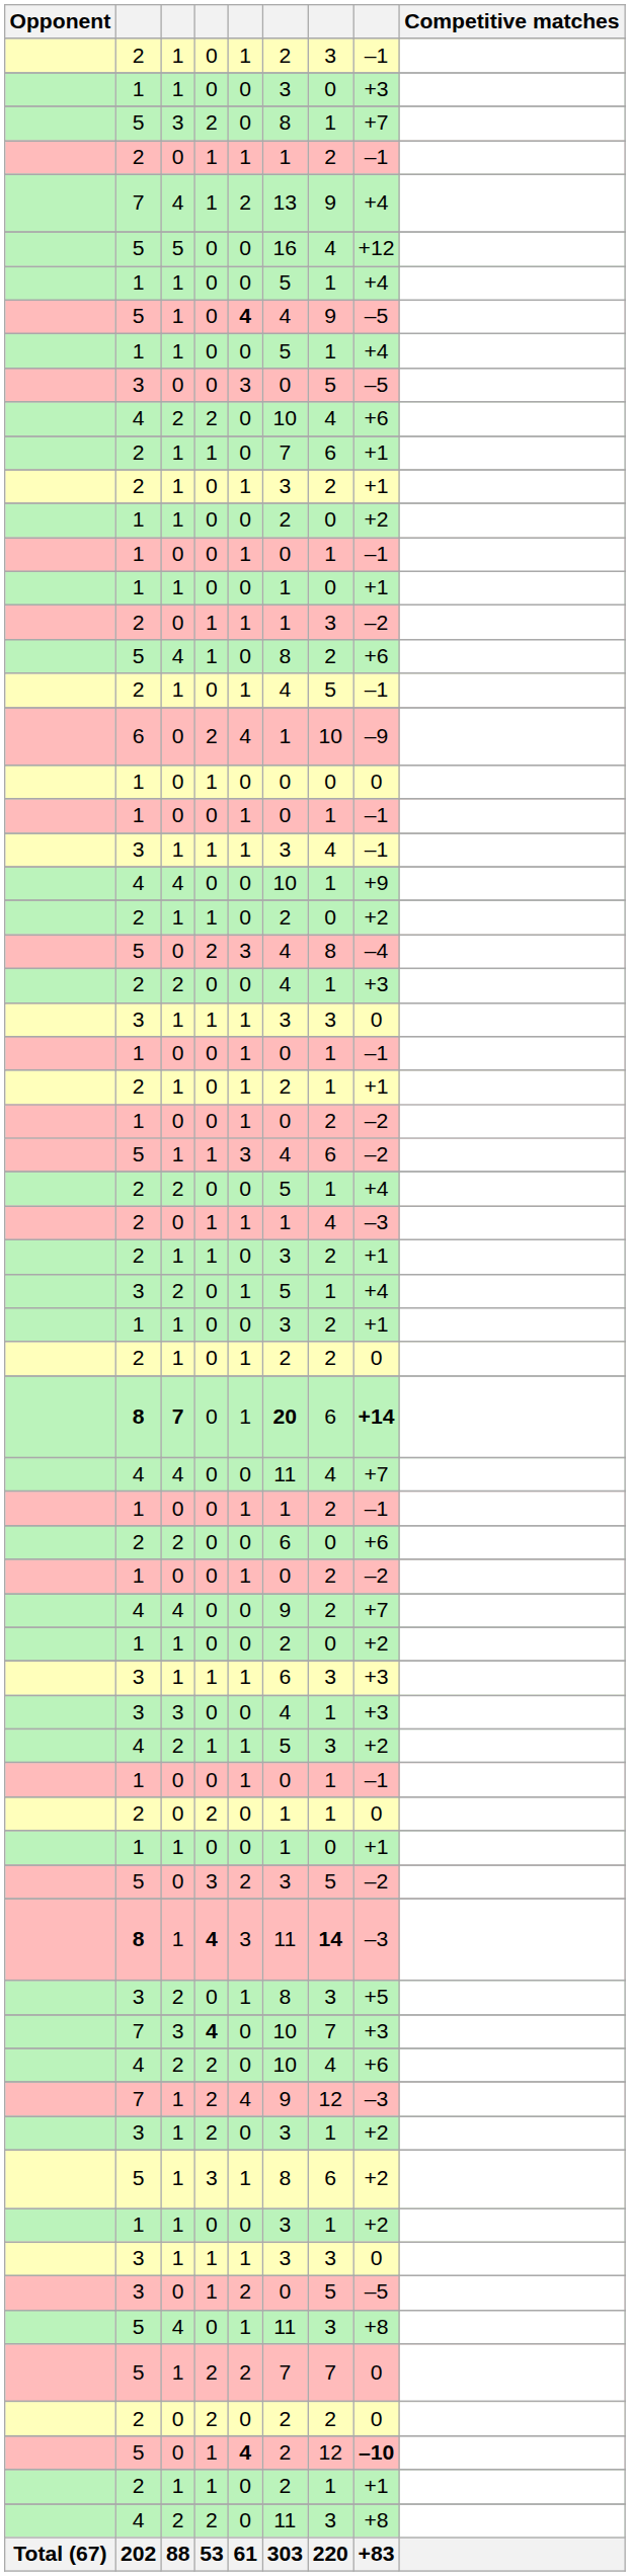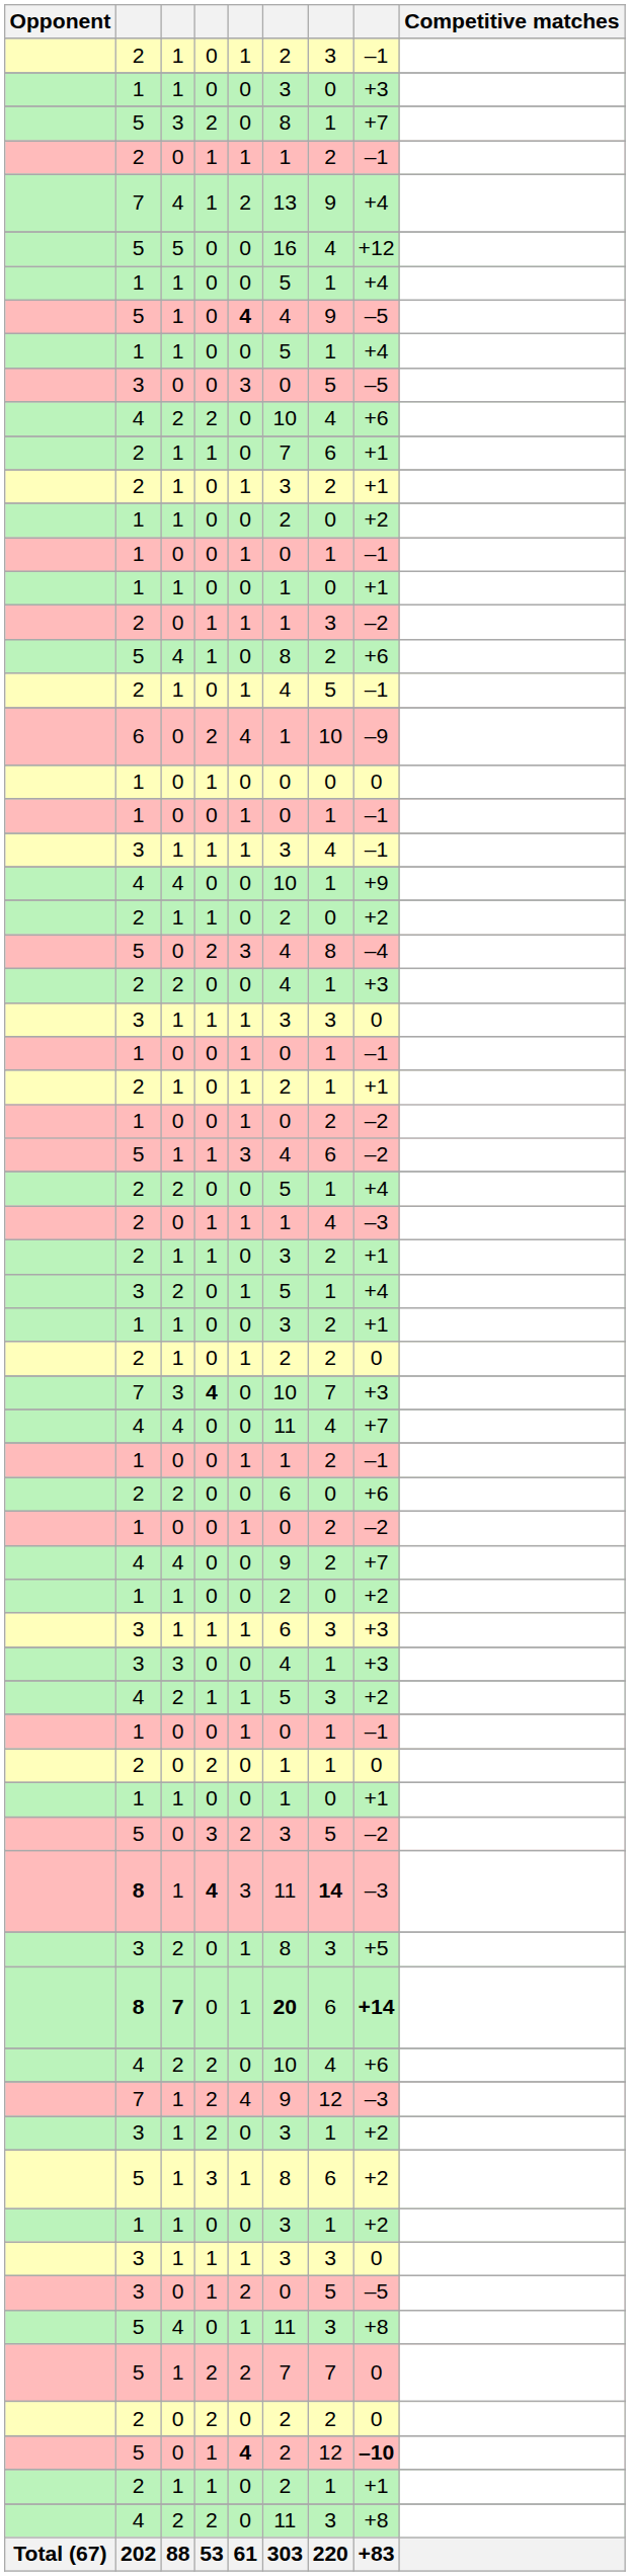 <table class="wikitable sortable collapsible collapsed" style="text-align:center">
 <tr>
 <th>Opponent</th>
 <th></th>
 <th></th>
 <th></th>
 <th></th>
 <th></th>
 <th></th>
 <th></th>
 <th>Competitive matches</th>
 </tr>
 <tr>
 </tr>
 <tr bgcolor="#ffffbb">
 <td style="text-align:left;"></td>
 <td>2</td>
 <td>1</td>
 <td>0</td>
 <td>1</td>
 <td>2</td>
 <td>3</td>
 <td>–1</td>
 <td style="text-align:left; background:#FFFFFF"></td>
 </tr>
 <tr>
 </tr>
 <tr bgcolor="#bbf3bb">
 <td style="text-align:left;"></td>
 <td>1</td>
 <td>1</td>
 <td>0</td>
 <td>0</td>
 <td>3</td>
 <td>0</td>
 <td>+3</td>
 <td style="text-align:left; background:#FFFFFF"></td>
 </tr>
 <tr>
 </tr>
 <tr bgcolor="#bbf3bb">
 <td style="text-align:left;"></td>
 <td>5</td>
 <td>3</td>
 <td>2</td>
 <td>0</td>
 <td>8</td>
 <td>1</td>
 <td>+7</td>
 <td style="text-align:left; background:#FFFFFF"><br></td>
 </tr>
 <tr>
 </tr>
 <tr bgcolor="#ffbbbb">
 <td style="text-align:left;"></td>
 <td>2</td>
 <td>0</td>
 <td>1</td>
 <td>1</td>
 <td>1</td>
 <td>2</td>
 <td>–1</td>
 <td style="text-align:left; background:#FFFFFF"><strong></strong></td>
 </tr>
 <tr>
 </tr>
 <tr bgcolor="#bbf3bb">
 <td style="text-align:left;"></td>
 <td>7</td>
 <td>4</td>
 <td>1</td>
 <td>2</td>
 <td>13</td>
 <td>9</td>
 <td>+4</td>
 <td style="text-align:left; background:#FFFFFF"><br><br></td>
 </tr>
 <tr>
 </tr>
 <tr bgcolor="#bbf3bb">
 <td style="text-align:left;"></td>
 <td>5</td>
 <td>5</td>
 <td>0</td>
 <td>0</td>
 <td>16</td>
 <td>4</td>
 <td>+12</td>
 <td style="text-align:left; background:#FFFFFF"><br></td>
 </tr>
 <tr>
 </tr>
 <tr bgcolor="#bbf3bb">
 <td style="text-align:left;"></td>
 <td>1</td>
 <td>1</td>
 <td>0</td>
 <td>0</td>
 <td>5</td>
 <td>1</td>
 <td>+4</td>
 <td style="text-align:left; background:#FFFFFF"></td>
 </tr>
 <tr>
 </tr>
 <tr bgcolor="#ffbbbb">
 <td style="text-align:left;"></td>
 <td>5</td>
 <td>1</td>
 <td>0</td>
 <td><strong>4</strong></td>
 <td>4</td>
 <td>9</td>
 <td>–5</td>
 <td style="text-align:left; background:#FFFFFF"><br></td>
 </tr>
 <tr>
 </tr>
 <tr bgcolor="#bbf3bb">
 <td style="text-align:left;"></td>
 <td>1</td>
 <td>1</td>
 <td>0</td>
 <td>0</td>
 <td>5</td>
 <td>1</td>
 <td>+4</td>
 <td style="text-align:left; background:#FFFFFF"></td>
 </tr>
 <tr>
 </tr>
 <tr bgcolor="#ffbbbb">
 <td style="text-align:left;"></td>
 <td>3</td>
 <td>0</td>
 <td>0</td>
 <td>3</td>
 <td>0</td>
 <td>5</td>
 <td>–5</td>
 <td style="text-align:left; background:#FFFFFF"><strong></strong><br><strong></strong></td>
 </tr>
 <tr>
 </tr>
 <tr bgcolor="#bbf3bb">
 <td style="text-align:left;"></td>
 <td>4</td>
 <td>2</td>
 <td>2</td>
 <td>0</td>
 <td>10</td>
 <td>4</td>
 <td>+6</td>
 <td style="text-align:left; background:#FFFFFF"></td>
 </tr>
 <tr>
 </tr>
 <tr bgcolor="#bbf3bb">
 <td style="text-align:left;"></td>
 <td>2</td>
 <td>1</td>
 <td>1</td>
 <td>0</td>
 <td>7</td>
 <td>6</td>
 <td>+1</td>
 <td style="text-align:left; background:#FFFFFF"><strong></strong></td>
 </tr>
 <tr>
 </tr>
 <tr bgcolor="#ffffbb">
 <td style="text-align:left;"></td>
 <td>2</td>
 <td>1</td>
 <td>0</td>
 <td>1</td>
 <td>3</td>
 <td>2</td>
 <td>+1</td>
 <td style="text-align:left; background:#FFFFFF"></td>
 </tr>
 <tr>
 </tr>
 <tr bgcolor="#bbf3bb">
 <td style="text-align:left;"></td>
 <td>1</td>
 <td>1</td>
 <td>0</td>
 <td>0</td>
 <td>2</td>
 <td>0</td>
 <td>+2</td>
 <td style="text-align:left; background:#FFFFFF"></td>
 </tr>
 <tr>
 </tr>
 <tr bgcolor="#ffbbbb">
 <td style="text-align:left;"></td>
 <td>1</td>
 <td>0</td>
 <td>0</td>
 <td>1</td>
 <td>0</td>
 <td>1</td>
 <td>–1</td>
 <td style="text-align:left; background:#FFFFFF"></td>
 </tr>
 <tr>
 </tr>
 <tr bgcolor="#bbf3bb">
 <td style="text-align:left;"></td>
 <td>1</td>
 <td>1</td>
 <td>0</td>
 <td>0</td>
 <td>1</td>
 <td>0</td>
 <td>+1</td>
 <td style="text-align:left; background:#FFFFFF"><strong></strong></td>
 </tr>
 <tr>
 </tr>
 <tr bgcolor="#ffbbbb">
 <td style="text-align:left;"></td>
 <td>2</td>
 <td>0</td>
 <td>1</td>
 <td>1</td>
 <td>1</td>
 <td>3</td>
 <td>–2</td>
 <td style="text-align:left; background:#FFFFFF"></td>
 </tr>
 <tr>
 </tr>
 <tr bgcolor="#bbf3bb">
 <td style="text-align:left;"></td>
 <td>5</td>
 <td>4</td>
 <td>1</td>
 <td>0</td>
 <td>8</td>
 <td>2</td>
 <td>+6</td>
 <td style="text-align:left; background:#FFFFFF"></td>
 </tr>
 <tr>
 </tr>
 <tr bgcolor="#ffffbb">
 <td style="text-align:left;"></td>
 <td>2</td>
 <td>1</td>
 <td>0</td>
 <td>1</td>
 <td>4</td>
 <td>5</td>
 <td>–1</td>
 <td style="text-align:left; background:#FFFFFF"></td>
 </tr>
 <tr>
 </tr>
 <tr bgcolor="#ffbbbb">
 <td style="text-align:left;"></td>
 <td>6</td>
 <td>0</td>
 <td>2</td>
 <td>4</td>
 <td>1</td>
 <td>10</td>
 <td>–9</td>
 <td style="text-align:left; background:#FFFFFF"><br><strong></strong><br></td>
 </tr>
 <tr>
 </tr>
 <tr bgcolor="#ffffbb">
 <td style="text-align:left;"></td>
 <td>1</td>
 <td>0</td>
 <td>1</td>
 <td>0</td>
 <td>0</td>
 <td>0</td>
 <td>0</td>
 <td style="text-align:left; background:#FFFFFF"></td>
 </tr>
 <tr>
 </tr>
 <tr bgcolor="#ffbbbb">
 <td style="text-align:left;"></td>
 <td>1</td>
 <td>0</td>
 <td>0</td>
 <td>1</td>
 <td>0</td>
 <td>1</td>
 <td>–1</td>
 <td style="text-align:left; background:#FFFFFF"><strong></strong></td>
 </tr>
 <tr>
 </tr>
 <tr bgcolor="#ffffbb">
 <td style="text-align:left;"></td>
 <td>3</td>
 <td>1</td>
 <td>1</td>
 <td>1</td>
 <td>3</td>
 <td>4</td>
 <td>–1</td>
 <td style="text-align:left; background:#FFFFFF"></td>
 </tr>
 <tr>
 </tr>
 <tr bgcolor="#bbf3bb">
 <td style="text-align:left;"></td>
 <td>4</td>
 <td>4</td>
 <td>0</td>
 <td>0</td>
 <td>10</td>
 <td>1</td>
 <td>+9</td>
 <td style="text-align:left; background:#FFFFFF"><br></td>
 </tr>
 <tr>
 </tr>
 <tr bgcolor="#bbf3bb">
 <td style="text-align:left;"></td>
 <td>2</td>
 <td>1</td>
 <td>1</td>
 <td>0</td>
 <td>2</td>
 <td>0</td>
 <td>+2</td>
 <td style="text-align:left; background:#FFFFFF"></td>
 </tr>
 <tr>
 </tr>
 <tr bgcolor="#ffbbbb">
 <td style="text-align:left;"></td>
 <td>5</td>
 <td>0</td>
 <td>2</td>
 <td>3</td>
 <td>4</td>
 <td>8</td>
 <td>–4</td>
 <td style="text-align:left; background:#FFFFFF"></td>
 </tr>
 <tr>
 </tr>
 <tr bgcolor="#bbf3bb">
 <td style="text-align:left;"></td>
 <td>2</td>
 <td>2</td>
 <td>0</td>
 <td>0</td>
 <td>4</td>
 <td>1</td>
 <td>+3</td>
 <td style="text-align:left; background:#FFFFFF"></td>
 </tr>
 <tr>
 </tr>
 <tr bgcolor="#ffffbb">
 <td style="text-align:left;"></td>
 <td>3</td>
 <td>1</td>
 <td>1</td>
 <td>1</td>
 <td>3</td>
 <td>3</td>
 <td>0</td>
 <td style="text-align:left; background:#FFFFFF"><strong></strong></td>
 </tr>
 <tr>
 </tr>
 <tr bgcolor="#ffbbbb">
 <td style="text-align:left;"></td>
 <td>1</td>
 <td>0</td>
 <td>0</td>
 <td>1</td>
 <td>0</td>
 <td>1</td>
 <td>–1</td>
 <td style="text-align:left; background:#FFFFFF"><strong></strong></td>
 </tr>
 <tr>
 </tr>
 <tr bgcolor="#ffffbb">
 <td style="text-align:left;"></td>
 <td>2</td>
 <td>1</td>
 <td>0</td>
 <td>1</td>
 <td>2</td>
 <td>1</td>
 <td>+1</td>
 <td style="text-align:left; background:#FFFFFF"></td>
 </tr>
 <tr bgcolor="#ffbbbb">
 <td style="text-align:left;"></td>
 <td>1</td>
 <td>0</td>
 <td>0</td>
 <td>1</td>
 <td>0</td>
 <td>2</td>
 <td>–2</td>
 <td style="text-align:left; background:#FFFFFF"></td>
 </tr>
 <tr bgcolor="#ffbbbb">
 <td style="text-align:left;"></td>
 <td>5</td>
 <td>1</td>
 <td>1</td>
 <td>3</td>
 <td>4</td>
 <td>6</td>
 <td>–2</td>
 <td style="text-align:left; background:#FFFFFF"><br></td>
 </tr>
 <tr>
 </tr>
 <tr bgcolor="#bbf3bb">
 <td style="text-align:left;"></td>
 <td>2</td>
 <td>2</td>
 <td>0</td>
 <td>0</td>
 <td>5</td>
 <td>1</td>
 <td>+4</td>
 <td style="text-align:left; background:#FFFFFF"></td>
 </tr>
 <tr>
 </tr>
 <tr bgcolor="#ffbbbb">
 <td style="text-align:left;"></td>
 <td>2</td>
 <td>0</td>
 <td>1</td>
 <td>1</td>
 <td>1</td>
 <td>4</td>
 <td>–3</td>
 <td style="text-align:left; background:#FFFFFF"></td>
 </tr>
 <tr>
 </tr>
 <tr bgcolor="#bbf3bb">
 <td style="text-align:left;"></td>
 <td>2</td>
 <td>1</td>
 <td>1</td>
 <td>0</td>
 <td>3</td>
 <td>2</td>
 <td>+1</td>
 <td style="text-align:left; background:#FFFFFF"></td>
 </tr>
 <tr>
 </tr>
 <tr bgcolor="#bbf3bb">
 <td style="text-align:left;"></td>
 <td>3</td>
 <td>2</td>
 <td>0</td>
 <td>1</td>
 <td>5</td>
 <td>1</td>
 <td>+4</td>
 <td style="text-align:left; background:#FFFFFF"></td>
 </tr>
 <tr>
 </tr>
 <tr bgcolor="#bbf3bb">
 <td style="text-align:left;"></td>
 <td>1</td>
 <td>1</td>
 <td>0</td>
 <td>0</td>
 <td>3</td>
 <td>2</td>
 <td>+1</td>
 <td style="text-align:left; background:#FFFFFF"></td>
 </tr>
 <tr>
 </tr>
 <tr>
 </tr>
 <tr bgcolor="#ffffbb">
 <td style="text-align:left;"></td>
 <td>2</td>
 <td>1</td>
 <td>0</td>
 <td>1</td>
 <td>2</td>
 <td>2</td>
 <td>0</td>
 <td style="text-align:left; background:#FFFFFF"></td>
 </tr>
 <tr>
 </tr>
 <tr bgcolor="#bbf3bb">
 <td style="text-align:left;"></td>
-<td><strong>8</strong></td>
-<td><strong>7</strong></td>
+<td>7</td>
+<td>3</td>
+<td><strong>4</strong></td>
 <td>0</td>
-<td>1</td>
-<td><strong>20</strong></td>
-<td>6</td>
-<td><strong>+14</strong></td>
-<td style="text-align:left; background:#FFFFFF"><br><br><br></td>
+<td>10</td>
+<td>7</td>
+<td>+3</td>
+<td style="text-align:left; background:#FFFFFF"><br></td>
 </tr>
 <tr>
 </tr>
 <tr bgcolor="#bbf3bb">
 <td style="text-align:left;"></td>
 <td>4</td>
 <td>4</td>
 <td>0</td>
 <td>0</td>
 <td>11</td>
 <td>4</td>
 <td>+7</td>
 <td style="text-align:left; background:#FFFFFF"><br></td>
 </tr>
 <tr>
 </tr>
 <tr bgcolor="#ffbbbb">
 <td style="text-align:left;"></td>
 <td>1</td>
 <td>0</td>
 <td>0</td>
 <td>1</td>
 <td>1</td>
 <td>2</td>
 <td>–1</td>
 <td style="text-align:left; background:#FFFFFF"></td>
 </tr>
 <tr>
 </tr>
 <tr bgcolor="#bbf3bb">
 <td style="text-align:left;"></td>
 <td>2</td>
 <td>2</td>
 <td>0</td>
 <td>0</td>
 <td>6</td>
 <td>0</td>
 <td>+6</td>
 <td style="text-align:left; background:#FFFFFF"></td>
 </tr>
 <tr>
 </tr>
 <tr bgcolor="#ffbbbb">
 <td style="text-align:left;"></td>
 <td>1</td>
 <td>0</td>
 <td>0</td>
 <td>1</td>
 <td>0</td>
 <td>2</td>
 <td>–2</td>
 <td style="text-align:left; background:#FFFFFF"></td>
 </tr>
 <tr>
 </tr>
 <tr bgcolor="#bbf3bb">
 <td style="text-align:left;"></td>
 <td>4</td>
 <td>4</td>
 <td>0</td>
 <td>0</td>
 <td>9</td>
 <td>2</td>
 <td>+7</td>
 <td style="text-align:left; background:#FFFFFF"><br></td>
 </tr>
 <tr>
 </tr>
 <tr bgcolor="#bbf3bb">
 <td style="text-align:left;"></td>
 <td>1</td>
 <td>1</td>
 <td>0</td>
 <td>0</td>
 <td>2</td>
 <td>0</td>
 <td>+2</td>
 <td style="text-align:left; background:#FFFFFF"></td>
 </tr>
 <tr>
 </tr>
 <tr bgcolor="#ffffbb">
 <td style="text-align:left;"></td>
 <td>3</td>
 <td>1</td>
 <td>1</td>
 <td>1</td>
 <td>6</td>
 <td>3</td>
 <td>+3</td>
 <td style="text-align:left; background:#FFFFFF"></td>
 </tr>
 <tr>
 </tr>
 <tr bgcolor="#bbf3bb">
 <td style="text-align:left;"></td>
 <td>3</td>
 <td>3</td>
 <td>0</td>
 <td>0</td>
 <td>4</td>
 <td>1</td>
 <td>+3</td>
 <td style="text-align:left; background:#FFFFFF"></td>
 </tr>
 <tr>
 </tr>
 <tr bgcolor="#bbf3bb">
 <td style="text-align:left;"></td>
 <td>4</td>
 <td>2</td>
 <td>1</td>
 <td>1</td>
 <td>5</td>
 <td>3</td>
 <td>+2</td>
 <td style="text-align:left; background:#FFFFFF"><br></td>
 </tr>
 <tr>
 </tr>
 <tr bgcolor="#ffbbbb">
 <td style="text-align:left;"></td>
 <td>1</td>
 <td>0</td>
 <td>0</td>
 <td>1</td>
 <td>0</td>
 <td>1</td>
 <td>–1</td>
 <td style="text-align:left; background:#FFFFFF"></td>
 </tr>
 <tr>
 </tr>
 <tr bgcolor="#ffffbb">
 <td style="text-align:left;"></td>
 <td>2</td>
 <td>0</td>
 <td>2</td>
 <td>0</td>
 <td>1</td>
 <td>1</td>
 <td>0</td>
 <td style="text-align:left; background:#FFFFFF"></td>
 </tr>
 <tr>
 </tr>
 <tr bgcolor="#bbf3bb">
 <td style="text-align:left;"></td>
 <td>1</td>
 <td>1</td>
 <td>0</td>
 <td>0</td>
 <td>1</td>
 <td>0</td>
 <td>+1</td>
 <td style="text-align:left; background:#FFFFFF"></td>
 </tr>
 <tr>
 </tr>
 <tr bgcolor="#ffbbbb">
 <td style="text-align:left;"></td>
 <td>5</td>
 <td>0</td>
 <td>3</td>
 <td>2</td>
 <td>3</td>
 <td>5</td>
 <td>–2</td>
 <td style="text-align:left; background:#FFFFFF"></td>
 </tr>
 <tr>
 </tr>
 <tr bgcolor="#ffbbbb">
 <td style="text-align:left;"></td>
 <td><strong>8</strong></td>
 <td>1</td>
 <td><strong>4</strong></td>
 <td>3</td>
 <td>11</td>
 <td><strong>14</strong></td>
 <td>–3</td>
 <td style="text-align:left; background:#FFFFFF"><br><br><br></td>
 </tr>
 <tr>
 </tr>
 <tr bgcolor="#bbf3bb">
 <td style="text-align:left;"></td>
 <td>3</td>
 <td>2</td>
 <td>0</td>
 <td>1</td>
 <td>8</td>
 <td>3</td>
 <td>+5</td>
 <td style="text-align:left; background:#FFFFFF"></td>
 </tr>
 <tr>
 </tr>
 <tr bgcolor="#bbf3bb">
 <td style="text-align:left;"></td>
-<td>7</td>
-<td>3</td>
-<td><strong>4</strong></td>
+<td><strong>8</strong></td>
+<td><strong>7</strong></td>
 <td>0</td>
-<td>10</td>
-<td>7</td>
-<td>+3</td>
-<td style="text-align:left; background:#FFFFFF"><br></td>
+<td>1</td>
+<td><strong>20</strong></td>
+<td>6</td>
+<td><strong>+14</strong></td>
+<td style="text-align:left; background:#FFFFFF"><br><br><br></td>
 </tr>
 <tr>
 </tr>
 <tr bgcolor="#bbf3bb">
 <td style="text-align:left;"></td>
 <td>4</td>
 <td>2</td>
 <td>2</td>
 <td>0</td>
 <td>10</td>
 <td>4</td>
 <td>+6</td>
 <td style="text-align:left; background:#FFFFFF"><br></td>
 </tr>
 <tr>
 </tr>
 <tr bgcolor="#ffbbbb">
 <td style="text-align:left;"></td>
 <td>7</td>
 <td>1</td>
 <td>2</td>
 <td>4</td>
 <td>9</td>
 <td>12</td>
 <td>–3</td>
 <td style="text-align:left; background:#FFFFFF"></td>
 </tr>
 <tr>
 </tr>
 <tr bgcolor="#bbf3bb">
 <td style="text-align:left;"></td>
 <td>3</td>
 <td>1</td>
 <td>2</td>
 <td>0</td>
 <td>3</td>
 <td>1</td>
 <td>+2</td>
 <td style="text-align:left; background:#FFFFFF"><br></td>
 </tr>
 <tr>
 </tr>
 <tr bgcolor="#ffffbb">
 <td style="text-align:left;"></td>
 <td>5</td>
 <td>1</td>
 <td>3</td>
 <td>1</td>
 <td>8</td>
 <td>6</td>
 <td>+2</td>
 <td style="text-align:left; background:#FFFFFF"><br><br><strong></strong></td>
 </tr>
 <tr>
 </tr>
 <tr bgcolor="#bbf3bb">
 <td style="text-align:left;"></td>
 <td>1</td>
 <td>1</td>
 <td>0</td>
 <td>0</td>
 <td>3</td>
 <td>1</td>
 <td>+2</td>
 <td style="text-align:left; background:#FFFFFF"></td>
 </tr>
 <tr>
 </tr>
 <tr bgcolor="#ffffbb">
 <td style="text-align:left;"></td>
 <td>3</td>
 <td>1</td>
 <td>1</td>
 <td>1</td>
 <td>3</td>
 <td>3</td>
 <td>0</td>
 <td style="text-align:left; background:#FFFFFF"></td>
 </tr>
 <tr>
 </tr>
 <tr bgcolor="#ffbbbb">
 <td style="text-align:left;"></td>
 <td>3</td>
 <td>0</td>
 <td>1</td>
 <td>2</td>
 <td>0</td>
 <td>5</td>
 <td>–5</td>
 <td style="text-align:left; background:#FFFFFF"></td>
 </tr>
 <tr>
 </tr>
 <tr bgcolor="#bbf3bb">
 <td style="text-align:left;"></td>
 <td>5</td>
 <td>4</td>
 <td>0</td>
 <td>1</td>
 <td>11</td>
 <td>3</td>
 <td>+8</td>
 <td style="text-align:left; background:#FFFFFF"></td>
 </tr>
 <tr>
 </tr>
 <tr bgcolor="#ffbbbb">
 <td style="text-align:left;"></td>
 <td>5</td>
 <td>1</td>
 <td>2</td>
 <td>2</td>
 <td>7</td>
 <td>7</td>
 <td>0</td>
 <td style="text-align:left; background:#FFFFFF"><strong></strong><br><strong></strong><br></td>
 </tr>
 <tr>
 </tr>
 <tr bgcolor="#ffffbb">
 <td style="text-align:left;"></td>
 <td>2</td>
 <td>0</td>
 <td>2</td>
 <td>0</td>
 <td>2</td>
 <td>2</td>
 <td>0</td>
 <td style="text-align:left; background:#FFFFFF"></td>
 </tr>
 <tr>
 </tr>
 <tr bgcolor="#ffbbbb">
 <td style="text-align:left;"></td>
 <td>5</td>
 <td>0</td>
 <td>1</td>
 <td><strong>4</strong></td>
 <td>2</td>
 <td>12</td>
 <td><strong>–10</strong></td>
 <td style="text-align:left; background:#FFFFFF"></td>
 </tr>
 <tr>
 </tr>
 <tr bgcolor="#bbf3bb">
 <td style="text-align:left;"></td>
 <td>2</td>
 <td>1</td>
 <td>1</td>
 <td>0</td>
 <td>2</td>
 <td>1</td>
 <td>+1</td>
 <td style="text-align:left; background:#FFFFFF"></td>
 </tr>
 <tr>
 </tr>
 <tr bgcolor="#bbf3bb">
 <td style="text-align:left;"></td>
 <td>4</td>
 <td>2</td>
 <td>2</td>
 <td>0</td>
 <td>11</td>
 <td>3</td>
 <td>+8</td>
 <td style="text-align:left; background:#FFFFFF"><br></td>
 </tr>
 <tr>
 <th>Total (67)</th>
 <th>202</th>
 <th>88</th>
 <th>53</th>
 <th>61</th>
 <th>303</th>
 <th>220</th>
 <th>+83</th>
 <th></th>
 </tr>
 </table>
